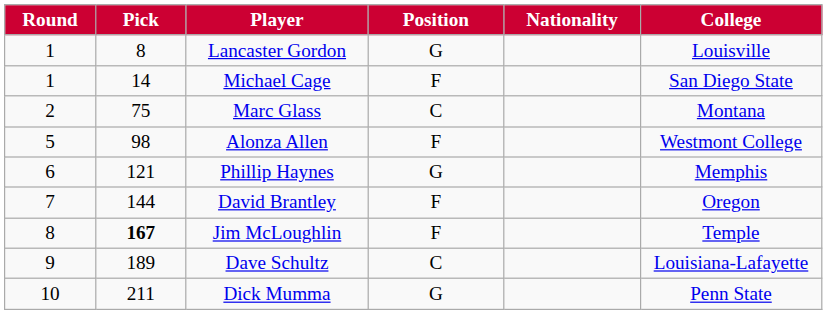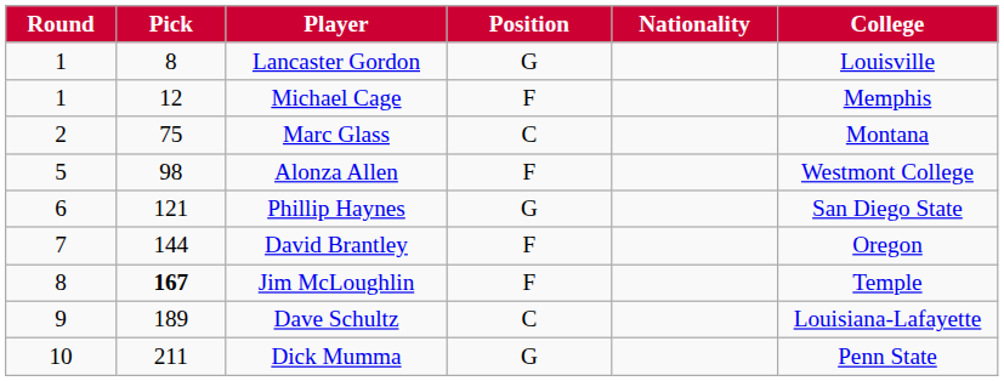 <table class="wikitable sortable sortable">
 <tr>
 <th style="background:#CC0033; color:#FFFFFF" width="10%">Round</th>
 <th style="background:#CC0033; color:#FFFFFF" width="10%">Pick</th>
 <th style="background:#CC0033; color:#FFFFFF" width="20%">Player</th>
 <th style="background:#CC0033; color:#FFFFFF" width="15%">Position</th>
 <th style="background:#CC0033; color:#FFFFFF" width="15%">Nationality</th>
 <th style="background:#CC0033; color:#FFFFFF" width="20%">College</th>
 </tr>
 <tr style="text-align: center">
 <td>1</td>
 <td>8</td>
 <td><a href='#'>Lancaster Gordon</a></td>
 <td>G</td>
 <td></td>
 <td><a href='#'>Louisville</a></td>
 </tr>
 <tr style="text-align: center">
 <td>1</td>
-<td>14</td>
+<td>12</td>
 <td><a href='#'>Michael Cage</a></td>
 <td>F</td>
 <td></td>
-<td><a href='#'>San Diego State</a></td>
+<td><a href='#'>Memphis</a></td>
 </tr>
 <tr style="text-align: center">
 <td>2</td>
 <td>75</td>
 <td><a href='#'>Marc Glass</a></td>
 <td>C</td>
 <td></td>
 <td><a href='#'>Montana</a></td>
 </tr>
 <tr style="text-align: center">
 <td>5</td>
 <td>98</td>
 <td><a href='#'>Alonza Allen</a></td>
 <td>F</td>
 <td></td>
 <td><a href='#'>Westmont College</a></td>
 </tr>
 <tr style="text-align: center">
 <td>6</td>
 <td>121</td>
 <td><a href='#'>Phillip Haynes</a></td>
 <td>G</td>
 <td></td>
-<td><a href='#'>Memphis</a></td>
+<td><a href='#'>San Diego State</a></td>
 </tr>
 <tr style="text-align: center">
 <td>7</td>
 <td>144</td>
 <td><a href='#'>David Brantley</a></td>
 <td>F</td>
 <td></td>
 <td><a href='#'>Oregon</a></td>
 </tr>
 <tr style="text-align: center">
 <td>8</td>
 <td><strong>167</strong></td>
 <td><a href='#'>Jim McLoughlin</a></td>
 <td>F</td>
 <td></td>
 <td><a href='#'>Temple</a></td>
 </tr>
 <tr style="text-align: center">
 <td>9</td>
 <td>189</td>
 <td><a href='#'>Dave Schultz</a></td>
 <td>C</td>
 <td></td>
 <td><a href='#'>Louisiana-Lafayette</a></td>
 </tr>
 <tr style="text-align: center">
 <td>10</td>
 <td>211</td>
 <td><a href='#'>Dick Mumma</a></td>
 <td>G</td>
 <td></td>
 <td><a href='#'>Penn State</a></td>
 </tr>
 </table>
